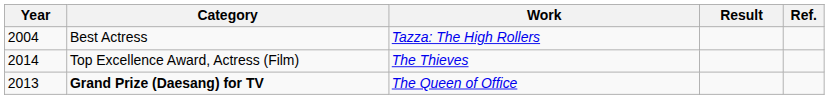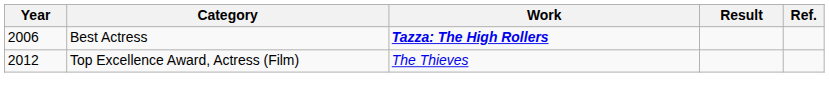 <table class="wikitable sortable plainrowheaders" Style=font-size:98%>
 <tr>
 <th scope="col" style="width:6%;">Year</th>
 <th scope="col" style="width:31%;">Category</th>
 <th scope="col" style="width:30%;">Work</th>
 <th scope="col" style="width:8%;">Result</th>
 <th scope="col" style="width:4%;">Ref.</th>
 </tr>
 <tr>
-<td>2004</td>
+<td>2006</td>
 <td>Best Actress</td>
-<td><em><a href='#'>Tazza: The High Rollers</a></em></td>
+<td><strong><em><a href='#'>Tazza: The High Rollers</a></em></strong></td>
 <td></td>
 <td></td>
 </tr>
 <tr>
-<td>2014</td>
+<td>2012</td>
 <td>Top Excellence Award, Actress (Film)</td>
 <td><em><a href='#'>The Thieves</a></em></td>
 <td></td>
 <td></td>
 </tr>
-<tr>
-<td>2013</td>
-<td><strong>Grand Prize (Daesang) for TV</strong></td>
-<td><em><a href='#'>The Queen of Office</a></em></td>
-<td></td>
-<td style="text-align:center;"></td>
-</tr>
 </table>
